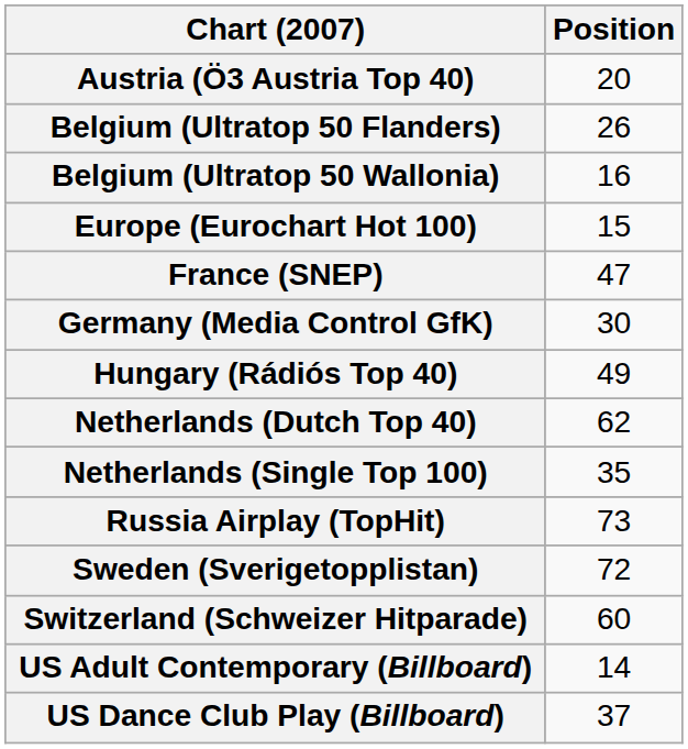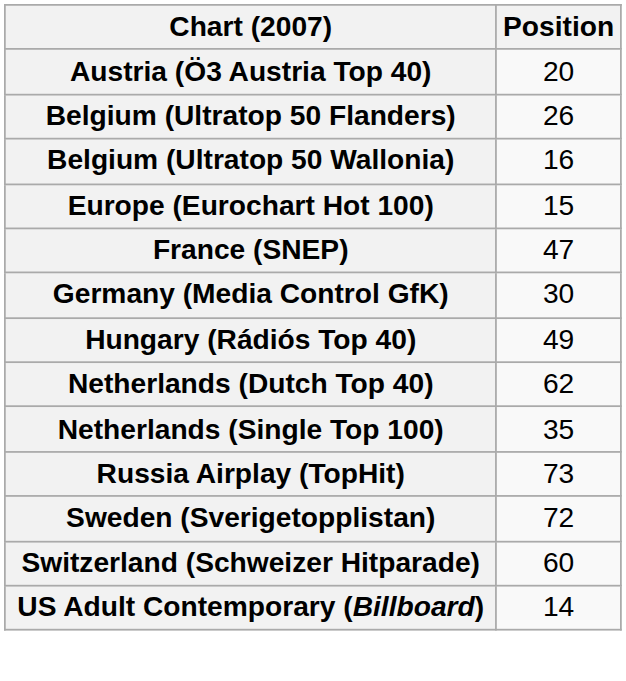 <table class="wikitable sortable plainrowheaders" style="text-align:center">
 <tr>
 <th scope="col" style="width:17em;">Chart (2007)</th>
 <th scope="col">Position</th>
 </tr>
 <tr>
 <th scope="row">Austria (Ö3 Austria Top 40)</th>
 <td>20</td>
 </tr>
 <tr>
 <th scope="row">Belgium (Ultratop 50 Flanders)</th>
 <td>26</td>
 </tr>
 <tr>
 <th scope="row">Belgium (Ultratop 50 Wallonia)</th>
 <td>16</td>
 </tr>
 <tr>
 <th scope="row">Europe (Eurochart Hot 100)</th>
 <td>15</td>
 </tr>
 <tr>
 <th scope="row">France (SNEP)</th>
 <td>47</td>
 </tr>
 <tr>
 <th scope="row">Germany (Media Control GfK)</th>
 <td>30</td>
 </tr>
 <tr>
 <th scope="row">Hungary (Rádiós Top 40)</th>
 <td>49</td>
 </tr>
 <tr>
 <th scope="row">Netherlands (Dutch Top 40)</th>
 <td>62</td>
 </tr>
 <tr>
 <th scope="row">Netherlands (Single Top 100)</th>
 <td>35</td>
 </tr>
 <tr>
 <th scope="row">Russia Airplay (TopHit)</th>
 <td>73</td>
 </tr>
 <tr>
 <th scope="row">Sweden (Sverigetopplistan)</th>
 <td>72</td>
 </tr>
 <tr>
 <th scope="row">Switzerland (Schweizer Hitparade)</th>
 <td>60</td>
 </tr>
 <tr>
 <th scope="row">US Adult Contemporary (<em>Billboard</em>)</th>
 <td>14</td>
 </tr>
-<tr>
-<th scope="row">US Dance Club Play (<em>Billboard</em>)</th>
-<td>37</td>
-</tr>
 </table>
